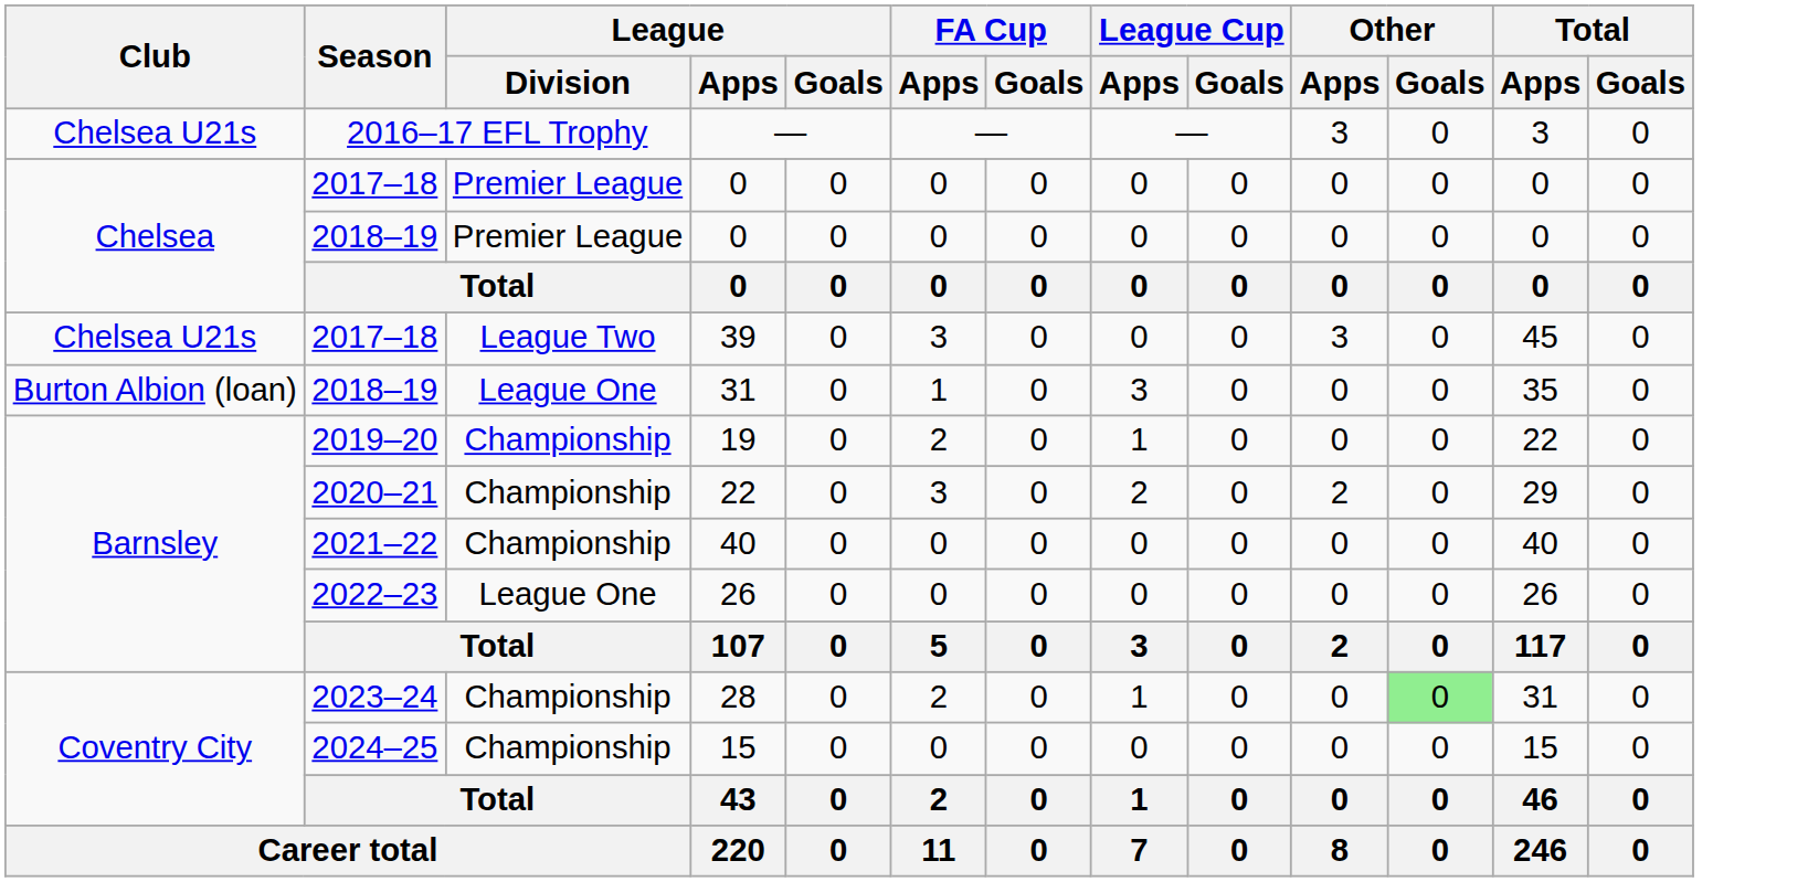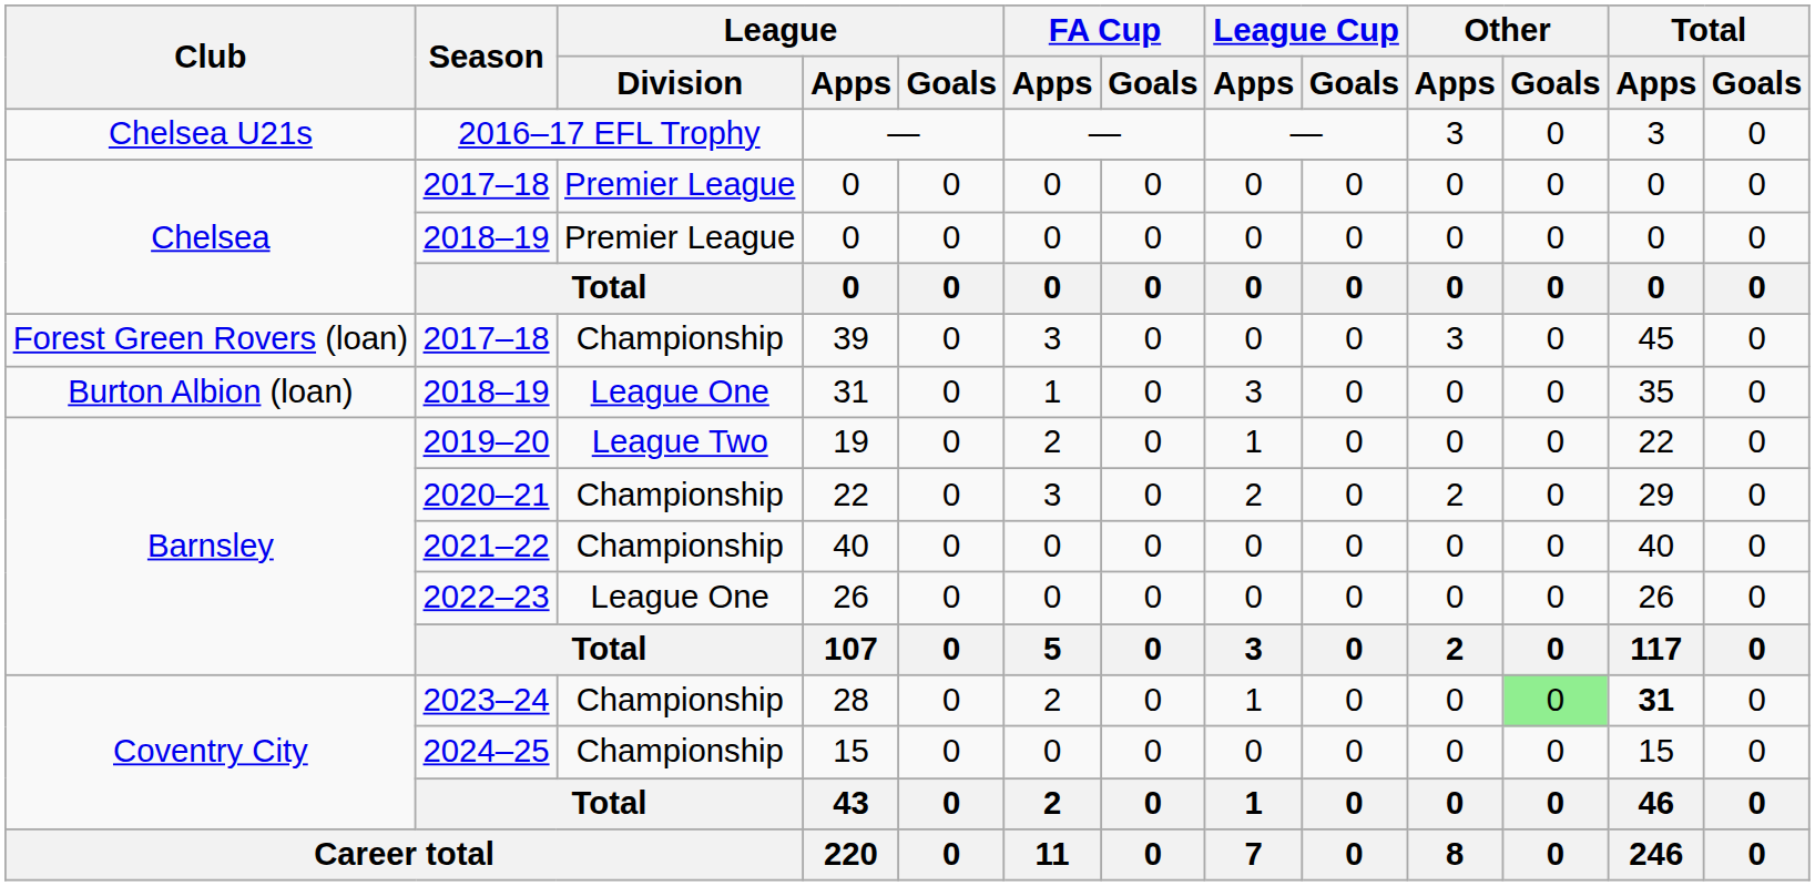 <table class="wikitable" style="text-align:center">
 <tr>
 <th rowspan="2">Club</th>
 <th rowspan="2">Season</th>
 <th colspan="3">League</th>
 <th colspan="2"><a href='#'>FA Cup</a></th>
 <th colspan="2"><a href='#'>League Cup</a></th>
 <th colspan="2">Other</th>
 <th colspan="2">Total</th>
 </tr>
 <tr>
 <th>Division</th>
 <th>Apps</th>
 <th>Goals</th>
 <th>Apps</th>
 <th>Goals</th>
 <th>Apps</th>
 <th>Goals</th>
 <th>Apps</th>
 <th>Goals</th>
 <th>Apps</th>
 <th>Goals</th>
 </tr>
 <tr>
 <td><a href='#'>Chelsea U21s</a></td>
 <td colspan="2"><a href='#'>2016–17 EFL Trophy</a></td>
 <td colspan="2">—</td>
 <td colspan="2">—</td>
 <td colspan="2">—</td>
 <td>3</td>
 <td>0</td>
 <td>3</td>
 <td>0</td>
 </tr>
 <tr>
 <td rowspan=3><a href='#'>Chelsea</a></td>
 <td><a href='#'>2017–18</a></td>
 <td><a href='#'>Premier League</a></td>
 <td>0</td>
 <td>0</td>
 <td>0</td>
 <td>0</td>
 <td>0</td>
 <td>0</td>
 <td>0</td>
 <td>0</td>
 <td>0</td>
 <td>0</td>
 </tr>
 <tr>
 <td><a href='#'>2018–19</a></td>
 <td>Premier League</td>
 <td>0</td>
 <td>0</td>
 <td>0</td>
 <td>0</td>
 <td>0</td>
 <td>0</td>
 <td>0</td>
 <td>0</td>
 <td>0</td>
 <td>0</td>
 </tr>
 <tr>
 <th colspan="2">Total</th>
 <th>0</th>
 <th>0</th>
 <th>0</th>
 <th>0</th>
 <th>0</th>
 <th>0</th>
 <th>0</th>
 <th>0</th>
 <th>0</th>
 <th>0</th>
 </tr>
 <tr>
-<td><a href='#'>Chelsea U21s</a></td>
+<td><a href='#'>Forest Green Rovers</a> (loan)</td>
 <td><a href='#'>2017–18</a></td>
-<td><a href='#'>League Two</a></td>
+<td>Championship</td>
 <td>39</td>
 <td>0</td>
 <td>3</td>
 <td>0</td>
 <td>0</td>
 <td>0</td>
 <td>3</td>
 <td>0</td>
 <td>45</td>
 <td>0</td>
 </tr>
 <tr>
 <td><a href='#'>Burton Albion</a> (loan)</td>
 <td><a href='#'>2018–19</a></td>
 <td><a href='#'>League One</a></td>
 <td>31</td>
 <td>0</td>
 <td>1</td>
 <td>0</td>
 <td>3</td>
 <td>0</td>
 <td>0</td>
 <td>0</td>
 <td>35</td>
 <td>0</td>
 </tr>
 <tr>
 <td rowspan=5><a href='#'>Barnsley</a></td>
 <td><a href='#'>2019–20</a></td>
-<td><a href='#'>Championship</a></td>
+<td><a href='#'>League Two</a></td>
 <td>19</td>
 <td>0</td>
 <td>2</td>
 <td>0</td>
 <td>1</td>
 <td>0</td>
 <td>0</td>
 <td>0</td>
 <td>22</td>
 <td>0</td>
 </tr>
 <tr>
 <td><a href='#'>2020–21</a></td>
 <td>Championship</td>
 <td>22</td>
 <td>0</td>
 <td>3</td>
 <td>0</td>
 <td>2</td>
 <td>0</td>
 <td>2</td>
 <td>0</td>
 <td>29</td>
 <td>0</td>
 </tr>
 <tr>
 <td><a href='#'>2021–22</a></td>
 <td>Championship</td>
 <td>40</td>
 <td>0</td>
 <td>0</td>
 <td>0</td>
 <td>0</td>
 <td>0</td>
 <td>0</td>
 <td>0</td>
 <td>40</td>
 <td>0</td>
 </tr>
 <tr>
 <td><a href='#'>2022–23</a></td>
 <td>League One</td>
 <td>26</td>
 <td>0</td>
 <td>0</td>
 <td>0</td>
 <td>0</td>
 <td>0</td>
 <td>0</td>
 <td>0</td>
 <td>26</td>
 <td>0</td>
 </tr>
 <tr>
 <th colspan="2">Total</th>
 <th>107</th>
 <th>0</th>
 <th>5</th>
 <th>0</th>
 <th>3</th>
 <th>0</th>
 <th>2</th>
 <th>0</th>
 <th>117</th>
 <th>0</th>
 </tr>
 <tr>
 <td rowspan=3><a href='#'>Coventry City</a></td>
 <td><a href='#'>2023–24</a></td>
 <td>Championship</td>
 <td>28</td>
 <td>0</td>
 <td>2</td>
 <td>0</td>
 <td>1</td>
 <td>0</td>
 <td>0</td>
 <td style="background: lightgreen;">0</td>
-<td>31</td>
+<td><strong>31</strong></td>
 <td>0</td>
 </tr>
 <tr>
 <td><a href='#'>2024–25</a></td>
 <td>Championship</td>
 <td>15</td>
 <td>0</td>
 <td>0</td>
 <td>0</td>
 <td>0</td>
 <td>0</td>
 <td>0</td>
 <td>0</td>
 <td>15</td>
 <td>0</td>
 </tr>
 <tr>
 <th colspan="2">Total</th>
 <th>43</th>
 <th>0</th>
 <th>2</th>
 <th>0</th>
 <th>1</th>
 <th>0</th>
 <th>0</th>
 <th>0</th>
 <th>46</th>
 <th>0</th>
 </tr>
 <tr>
 <th colspan="3">Career total</th>
 <th>220</th>
 <th>0</th>
 <th>11</th>
 <th>0</th>
 <th>7</th>
 <th>0</th>
 <th>8</th>
 <th>0</th>
 <th>246</th>
 <th>0</th>
 </tr>
 </table>
